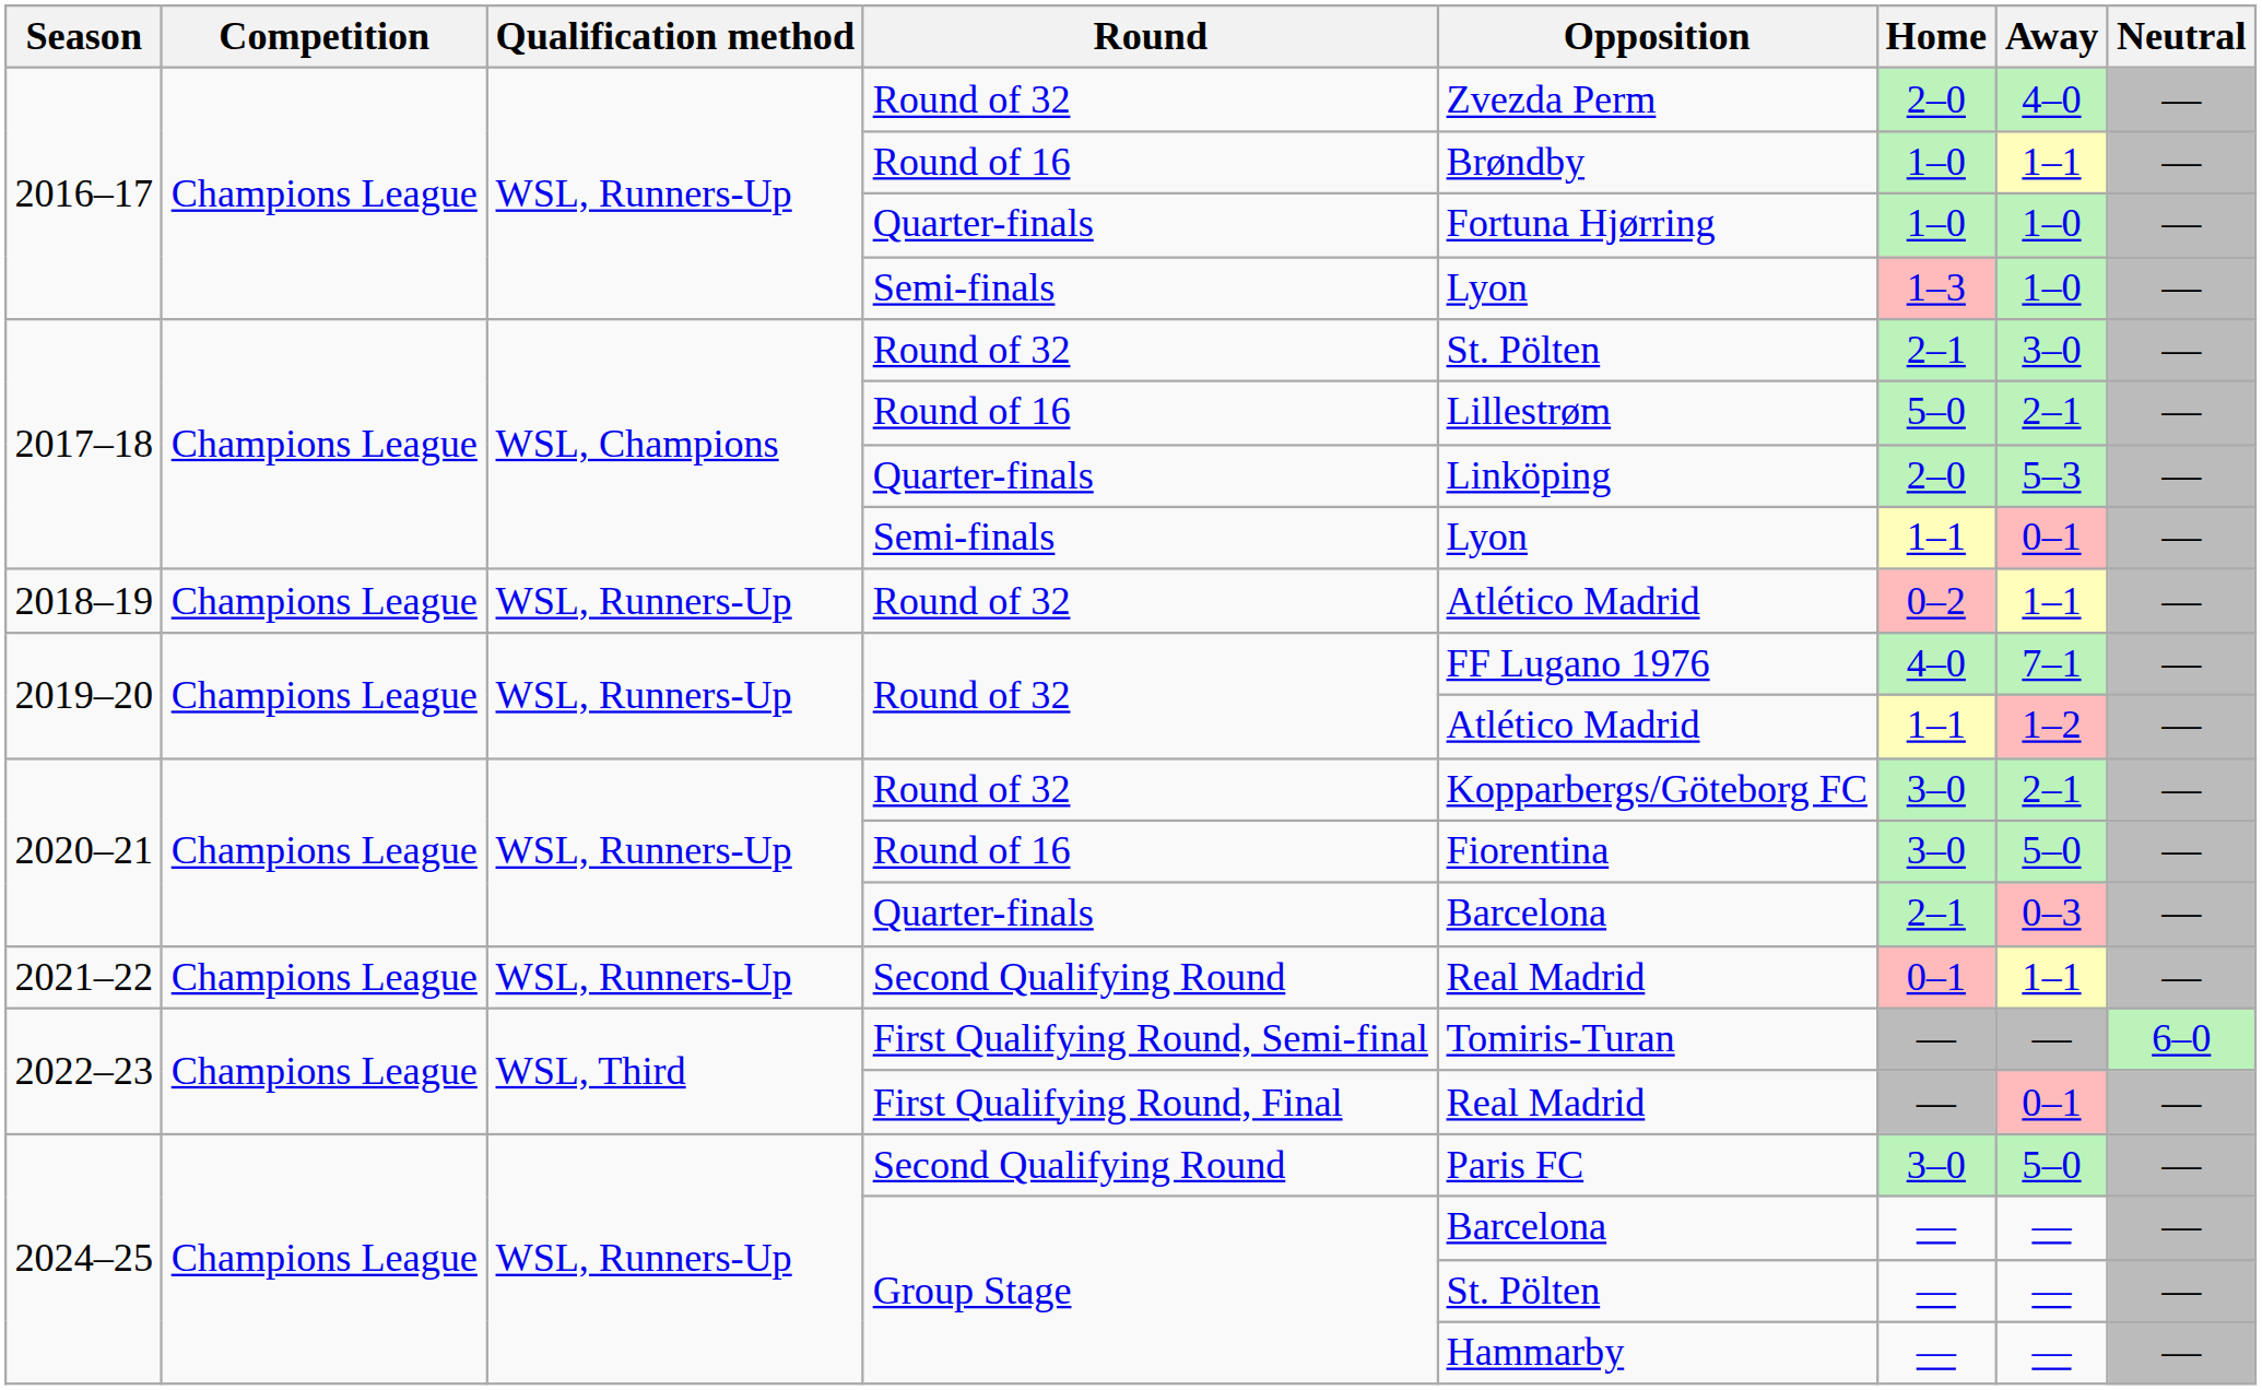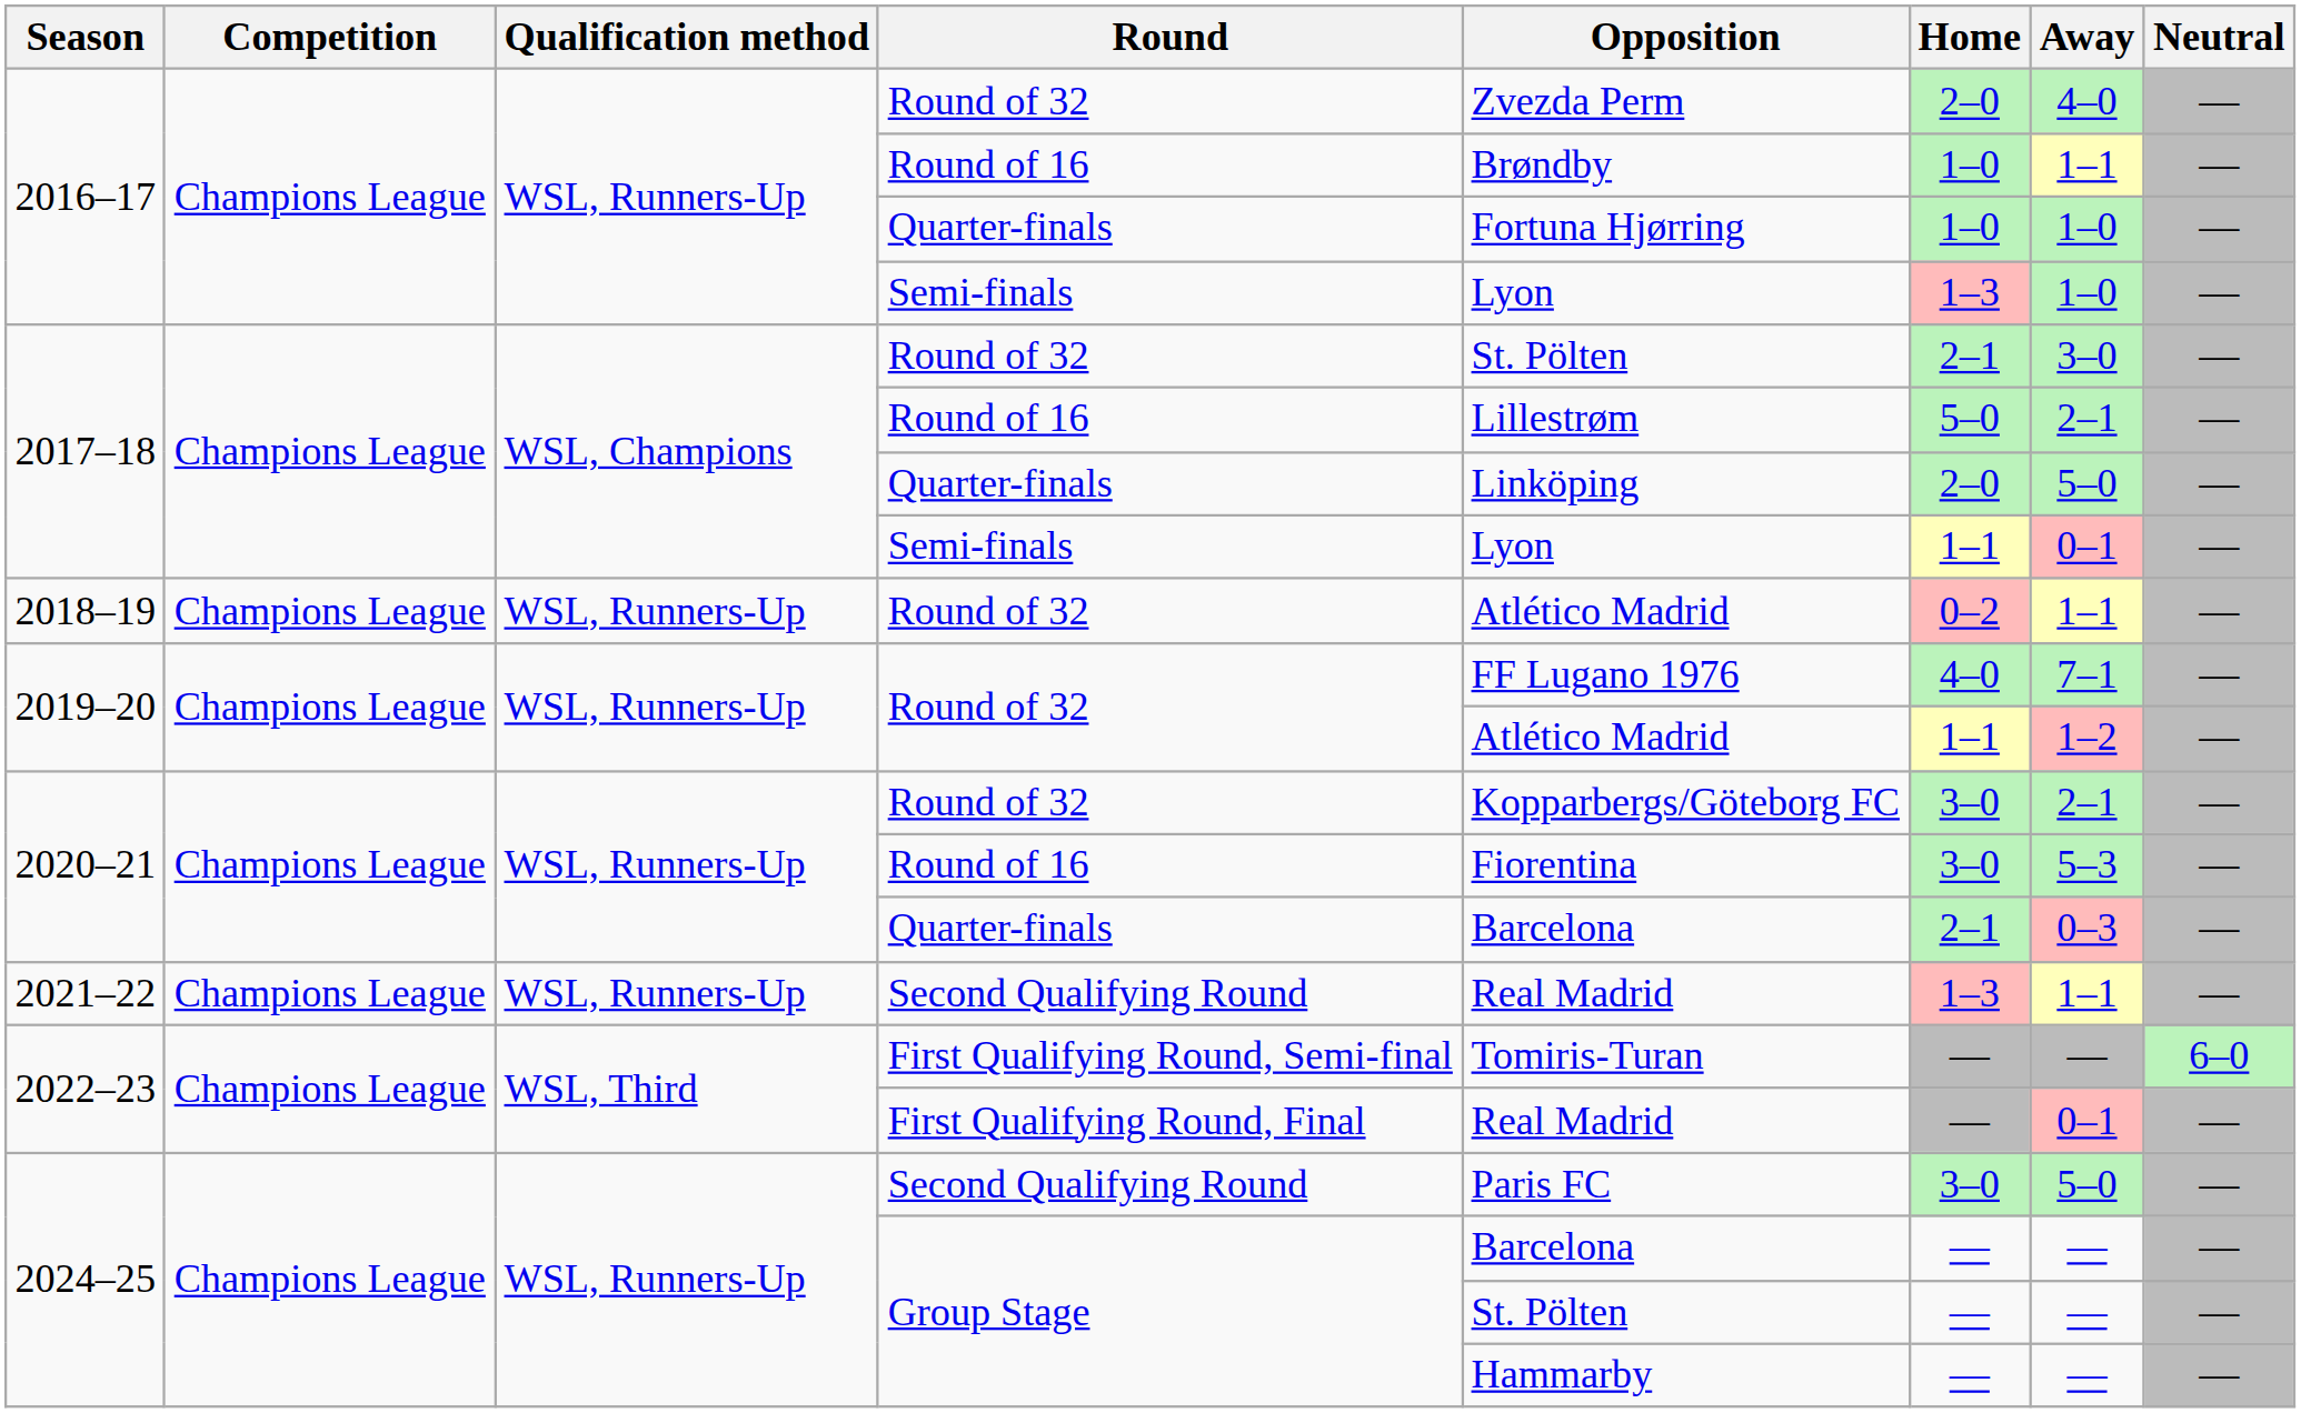 <table class="sortable plainrowheaders wikitable">
 <tr>
 <th scope=col>Season</th>
 <th scope=col>Competition</th>
 <th scope=col>Qualification method</th>
 <th scope=col>Round</th>
 <th scope=col>Opposition</th>
 <th scope=col>Home</th>
 <th scope=col>Away</th>
 <th scope=col>Neutral</th>
 </tr>
 <tr>
 <td rowspan="4">2016–17</td>
 <td rowspan="4"><a href='#'>Champions League</a></td>
 <td rowspan="4"><a href='#'>WSL, Runners-Up</a></td>
 <td><a href='#'>Round of 32</a></td>
 <td> <a href='#'>Zvezda Perm</a></td>
 <td align="center" style="background: #BBF3BB;"><a href='#'>2–0</a></td>
 <td align="center" style="background: #BBF3BB;"><a href='#'>4–0</a></td>
 <td align="center" style="background: #BBBBBB;">—</td>
 </tr>
 <tr>
 <td><a href='#'>Round of 16</a></td>
 <td> <a href='#'>Brøndby</a></td>
 <td align="center" style="background: #BBF3BB;"><a href='#'>1–0</a></td>
 <td align="center" style="background: #FFFFBB;"><a href='#'>1–1</a></td>
 <td align="center" style="background: #BBBBBB;">—</td>
 </tr>
 <tr>
 <td><a href='#'>Quarter-finals</a></td>
 <td> <a href='#'>Fortuna Hjørring</a></td>
 <td align="center" style="background: #BBF3BB;"><a href='#'>1–0</a></td>
 <td align="center" style="background: #BBF3BB;"><a href='#'>1–0</a></td>
 <td align="center" style="background: #BBBBBB;">—</td>
 </tr>
 <tr>
 <td><a href='#'>Semi-finals</a></td>
 <td> <a href='#'>Lyon</a></td>
 <td align="center" style="background: #FFBBBB;"><a href='#'>1–3</a></td>
 <td align="center" style="background: #BBF3BB;"><a href='#'>1–0</a></td>
 <td align="center" style="background: #BBBBBB;">—</td>
 </tr>
 <tr>
 <td rowspan="4">2017–18</td>
 <td rowspan="4"><a href='#'>Champions League</a></td>
 <td rowspan="4"><a href='#'>WSL, Champions</a></td>
 <td><a href='#'>Round of 32</a></td>
 <td> <a href='#'>St. Pölten</a></td>
 <td align=center style="background: #BBF3BB;"><a href='#'>2–1</a></td>
 <td align="center" style="background: #BBF3BB;"><a href='#'>3–0</a></td>
 <td align="center" style="background: #BBBBBB;">—</td>
 </tr>
 <tr>
 <td><a href='#'>Round of 16</a></td>
 <td> <a href='#'>Lillestrøm</a></td>
 <td align="center" style="background: #BBF3BB;"><a href='#'>5–0</a></td>
 <td align="center" style="background: #BBF3BB;"><a href='#'>2–1</a></td>
 <td align="center" style="background: #BBBBBB;">—</td>
 </tr>
 <tr>
 <td><a href='#'>Quarter-finals</a></td>
 <td> <a href='#'>Linköping</a></td>
 <td align="center" style="background: #BBF3BB;"><a href='#'>2–0</a></td>
-<td align="center" style="background: #BBF3BB;"><a href='#'>5–3</a></td>
+<td align=center style="background: #BBF3BB;"><a href='#'>5–0</a></td>
 <td align="center" style="background: #BBBBBB;">—</td>
 </tr>
 <tr>
 <td><a href='#'>Semi-finals</a></td>
 <td> <a href='#'>Lyon</a></td>
 <td align="center" style="background: #FFFFBB;"><a href='#'>1–1</a></td>
 <td align="center" style="background: #FFBBBB;"><a href='#'>0–1</a></td>
 <td align="center" style="background: #BBBBBB;">—</td>
 </tr>
 <tr>
 <td>2018–19</td>
 <td><a href='#'>Champions League</a></td>
 <td><a href='#'>WSL, Runners-Up</a></td>
 <td><a href='#'>Round of 32</a></td>
 <td> <a href='#'>Atlético Madrid</a></td>
 <td align="center" style="background: #FFBBBB;"><a href='#'>0–2</a></td>
 <td align="center" style="background: #FFFFBB;"><a href='#'>1–1</a></td>
 <td align="center" style="background: #BBBBBB;">—</td>
 </tr>
 <tr>
 <td rowspan=2>2019–20</td>
 <td rowspan=2><a href='#'>Champions League</a></td>
 <td rowspan=2><a href='#'>WSL, Runners-Up</a></td>
 <td rowspan=2><a href='#'>Round of 32</a></td>
 <td> <a href='#'>FF Lugano 1976</a></td>
 <td align="center" style="background: #BBF3BB;"><a href='#'>4–0</a></td>
 <td align="center" style="background: #BBF3BB;"><a href='#'>7–1</a></td>
 <td align="center" style="background: #BBBBBB;">—</td>
 </tr>
 <tr>
 <td> <a href='#'>Atlético Madrid</a></td>
 <td align="center" style="background: #FFFFBB;"><a href='#'>1–1</a></td>
 <td align="center" style="background: #FFBBBB;"><a href='#'>1–2</a></td>
 <td align="center" style="background: #BBBBBB;">—</td>
 </tr>
 <tr>
 <td rowspan=3>2020–21</td>
 <td rowspan=3><a href='#'>Champions League</a></td>
 <td rowspan=3><a href='#'>WSL, Runners-Up</a></td>
 <td><a href='#'>Round of 32</a></td>
 <td> <a href='#'>Kopparbergs/Göteborg FC</a></td>
 <td align=center style="background: #BBF3BB;"><a href='#'>3–0</a></td>
 <td align=center style="background: #BBF3BB;"><a href='#'>2–1</a></td>
 <td align=center style="background: #BBBBBB;">—</td>
 </tr>
 <tr>
 <td><a href='#'>Round of 16</a></td>
 <td> <a href='#'>Fiorentina</a></td>
 <td align=center style="background: #BBF3BB;"><a href='#'>3–0</a></td>
-<td align=center style="background: #BBF3BB;"><a href='#'>5–0</a></td>
+<td align="center" style="background: #BBF3BB;"><a href='#'>5–3</a></td>
 <td align=center style="background: #BBBBBB;">—</td>
 </tr>
 <tr>
 <td><a href='#'>Quarter-finals</a></td>
 <td> <a href='#'>Barcelona</a></td>
 <td align=center style="background: #BBF3BB;"><a href='#'>2–1</a></td>
 <td align=center style="background: #FFBBBB;"><a href='#'>0–3</a></td>
 <td align=center style="background: #BBBBBB;">—</td>
 </tr>
 <tr>
 <td>2021–22</td>
 <td><a href='#'>Champions League</a></td>
 <td><a href='#'>WSL, Runners-Up</a></td>
 <td><a href='#'>Second Qualifying Round</a></td>
 <td> <a href='#'>Real Madrid</a></td>
-<td align="center" style="background: #FFBBBB;"><a href='#'>0–1</a></td>
+<td align="center" style="background: #FFBBBB;"><a href='#'>1–3</a></td>
 <td align="center" style="background: #FFFFBB;"><a href='#'>1–1</a></td>
 <td align="center" style="background: #BBBBBB;">—</td>
 </tr>
 <tr>
 <td rowspan=2>2022–23</td>
 <td rowspan=2><a href='#'>Champions League</a></td>
 <td rowspan=2><a href='#'>WSL, Third</a></td>
 <td><a href='#'>First Qualifying Round, Semi-final</a></td>
 <td> <a href='#'>Tomiris-Turan</a></td>
 <td align="center" style="background: #BBBBBB;">—</td>
 <td align="center" style="background: #BBBBBB;">—</td>
 <td align="center" style="background: #BBF3BB;"><a href='#'>6–0</a></td>
 </tr>
 <tr>
 <td><a href='#'>First Qualifying Round, Final</a></td>
 <td> <a href='#'>Real Madrid</a></td>
 <td align="center" style="background: #BBBBBB;">—</td>
 <td align="center" style="background: #FFBBBB;"><a href='#'>0–1</a></td>
 <td align="center" style="background: #BBBBBB;">—</td>
 </tr>
 <tr>
 <td rowspan=4>2024–25</td>
 <td rowspan=4><a href='#'>Champions League</a></td>
 <td rowspan=4><a href='#'>WSL, Runners-Up</a></td>
 <td><a href='#'>Second Qualifying Round</a></td>
 <td> <a href='#'>Paris FC</a></td>
 <td align="center" style="background: #BBF3BB;"><a href='#'>3–0</a></td>
 <td align="center" style="background: #BBF3BB;"><a href='#'>5–0</a></td>
 <td align="center" style="background: #BBBBBB;">—</td>
 </tr>
 <tr>
 <td rowspan=3><a href='#'>Group Stage</a></td>
 <td> <a href='#'>Barcelona</a></td>
 <td align="center" style="background: #;"><a href='#'>—</a></td>
 <td align="center" style="background: #;"><a href='#'>—</a></td>
 <td align="center" style="background: #BBBBBB;">—</td>
 </tr>
 <tr>
 <td> <a href='#'>St. Pölten</a></td>
 <td align="center" style="background: #;"><a href='#'>—</a></td>
 <td align="center" style="background: #;"><a href='#'>—</a></td>
 <td align="center" style="background: #BBBBBB;">—</td>
 </tr>
 <tr>
 <td> <a href='#'>Hammarby</a></td>
 <td align="center" style="background: #;"><a href='#'>—</a></td>
 <td align="center" style="background: #;"><a href='#'>—</a></td>
 <td align="center" style="background: #BBBBBB;">—</td>
 </tr>
 </table>
